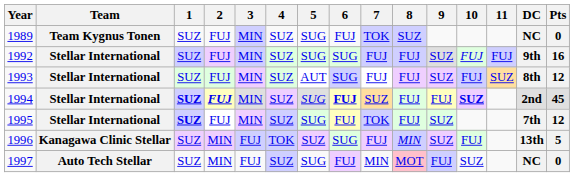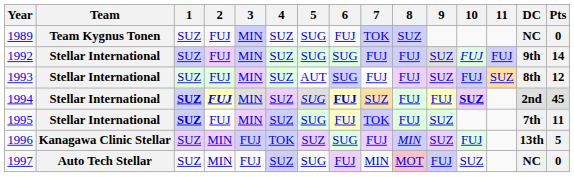 <table class="wikitable" style="text-align:center; font-size:90%">
 <tr>
 <th>Year</th>
 <th>Team</th>
 <th>1</th>
 <th>2</th>
 <th>3</th>
 <th>4</th>
 <th>5</th>
 <th>6</th>
 <th>7</th>
 <th>8</th>
 <th>9</th>
 <th>10</th>
 <th>11</th>
 <th>DC</th>
 <th>Pts</th>
 </tr>
 <tr>
 <td><a href='#'>1989</a></td>
 <th>Team Kygnus Tonen</th>
 <td><a href='#'>SUZ</a></td>
 <td><a href='#'>FUJ</a></td>
 <td style="background:#CFCFFF;"><a href='#'>MIN</a><br></td>
 <td><a href='#'>SUZ</a></td>
 <td><a href='#'>SUG</a></td>
 <td><a href='#'>FUJ</a></td>
 <td style="background:#CFCFFF;"><a href='#'>TOK</a><br></td>
 <td style="background:#CFCFFF;"><a href='#'>SUZ</a><br></td>
 <td></td>
 <td></td>
 <td></td>
 <th>NC</th>
 <th>0</th>
 </tr>
 <tr>
 <td><a href='#'>1992</a></td>
 <th>Stellar International</th>
 <td style="background:#CFCFFF;"><a href='#'>SUZ</a><br></td>
 <td style="background:#EFCFFF;"><a href='#'>FUJ</a><br></td>
 <td style="background:#CFCFFF;"><a href='#'>MIN</a><br></td>
 <td style="background:#DFFFDF;"><a href='#'>SUZ</a><br></td>
 <td style="background:#DFFFDF;"><a href='#'>SUG</a><br></td>
 <td style="background:#DFFFDF;"><a href='#'>SUG</a><br></td>
 <td style="background:#CFCFFF;"><a href='#'>FUJ</a><br></td>
 <td style="background:#CFCFFF;"><a href='#'>FUJ</a><br></td>
 <td style="background:#DFDFDF;"><a href='#'>SUZ</a><br></td>
 <td style="background:#DFFFDF;"><em><a href='#'>FUJ</a></em><br></td>
 <td style="background:#CFCFFF;"><a href='#'>FUJ</a><br></td>
 <th>9th</th>
-<th>16</th>
+<th>14</th>
 </tr>
 <tr>
 <td><a href='#'>1993</a></td>
 <th>Stellar International</th>
 <td style="background:#DFFFDF;"><a href='#'>SUZ</a><br></td>
 <td style="background:#DFFFDF;"><a href='#'>FUJ</a><br></td>
 <td style="background:#EFCFFF;"><a href='#'>MIN</a><br></td>
 <td style="background:#DFFFDF;"><a href='#'>SUZ</a><br></td>
 <td style="background:#FFFFFF;"><a href='#'>AUT</a><br></td>
 <td style="background:#CFCFFF;"><a href='#'>SUG</a><br></td>
 <td style="background:#FFFFFF;"><a href='#'>FUJ</a><br></td>
 <td style="background:#EFCFFF;"><a href='#'>FUJ</a><br></td>
 <td style="background:#EFCFFF;"><a href='#'>SUZ</a><br></td>
 <td style="background:#CFCFFF;"><a href='#'>FUJ</a><br></td>
 <td style="background:#FFDF9F;"><a href='#'>SUZ</a><br></td>
 <th>8th</th>
 <th>12</th>
 </tr>
 <tr>
 <td><a href='#'>1994</a></td>
 <th>Stellar International</th>
 <td style="background:#CFCFFF;"><strong><a href='#'>SUZ</a></strong><br></td>
 <td style="background:#FFFFBF;"><strong><em><a href='#'>FUJ</a></em></strong><br></td>
 <td style="background:#DFDFDF;"><a href='#'>MIN</a><br></td>
 <td style="background:#EFCFFF;"><a href='#'>SUZ</a><br></td>
 <td style="background:#DFDFDF;"><em><a href='#'>SUG</a></em><br></td>
 <td style="background:#FFFFBF;"><strong><a href='#'>FUJ</a></strong><br></td>
 <td style="background:#FFDF9F;"><a href='#'>SUZ</a><br></td>
 <td style="background:#DFFFDF;"><a href='#'>FUJ</a><br></td>
 <td style="background:#FFFFBF;"><a href='#'>FUJ</a><br></td>
 <td style="background:#EFCFFF;"><strong><a href='#'>SUZ</a></strong><br></td>
 <td></td>
 <td style="background:#DFDFDF;"><strong>2nd</strong></td>
 <td style="background:#DFDFDF;"><strong>45</strong></td>
 </tr>
 <tr>
 <td><a href='#'>1995</a></td>
 <th>Stellar International</th>
 <td style="background:#CFCFFF;"><strong><a href='#'>SUZ</a></strong><br></td>
 <td style="background:#FFFFFF;"><a href='#'>FUJ</a><br></td>
 <td style="background:#EFCFFF;"><a href='#'>MIN</a><br></td>
 <td style="background:#CFCFFF;"><a href='#'>SUZ</a><br></td>
 <td style="background:#DFFFDF;"><a href='#'>SUG</a><br></td>
 <td style="background:#FFFFBF;"><a href='#'>FUJ</a><br></td>
 <td style="background:#CFCFFF;"><a href='#'>TOK</a><br></td>
 <td style="background:#DFFFDF;"><a href='#'>FUJ</a><br></td>
 <td style="background:#DFFFDF;"><a href='#'>SUZ</a><br></td>
 <td></td>
 <td></td>
 <th>7th</th>
-<th>12</th>
+<th>11</th>
 </tr>
 <tr>
 <td><a href='#'>1996</a></td>
 <th>Kanagawa Clinic Stellar</th>
 <td style="background:#EFCFFF;"><a href='#'>SUZ</a><br></td>
 <td style="background:#EFCFFF;"><a href='#'>MIN</a><br></td>
 <td style="background:#CFCFFF;"><a href='#'>FUJ</a><br></td>
 <td style="background:#CFCFFF;"><a href='#'>TOK</a><br></td>
 <td style="background:#EFCFFF;"><a href='#'>SUZ</a><br></td>
 <td style="background:#DFFFDF"><a href='#'>SUG</a><br></td>
 <td style="background:#EFCFFF;"><a href='#'>FUJ</a><br></td>
 <td style="background:#CFCFFF;"><em><a href='#'>MIN</a></em><br></td>
 <td style="background:#EFCFFF;"><a href='#'>SUZ</a><br></td>
 <td style="background:#DFFFDF;"><a href='#'>FUJ</a><br></td>
 <td></td>
 <th>13th</th>
 <th>5</th>
 </tr>
 <tr>
 <td><a href='#'>1997</a></td>
 <th>Auto Tech Stellar</th>
 <td><a href='#'>SUZ</a></td>
 <td><a href='#'>MIN</a></td>
 <td><a href='#'>FUJ</a></td>
 <td style="background:#CFCFFF;"><a href='#'>SUZ</a><br></td>
 <td><a href='#'>SUG</a></td>
 <td style="background:#EFCFFF;"><a href='#'>FUJ</a><br></td>
 <td><a href='#'>MIN</a></td>
 <td style="background: pink;"><a href='#'>MOT</a></td>
 <td style="background:#CFCFFF;"><a href='#'>FUJ</a><br></td>
 <td><a href='#'>SUZ</a></td>
 <td></td>
 <th>NC</th>
 <th>0</th>
 </tr>
 </table>
